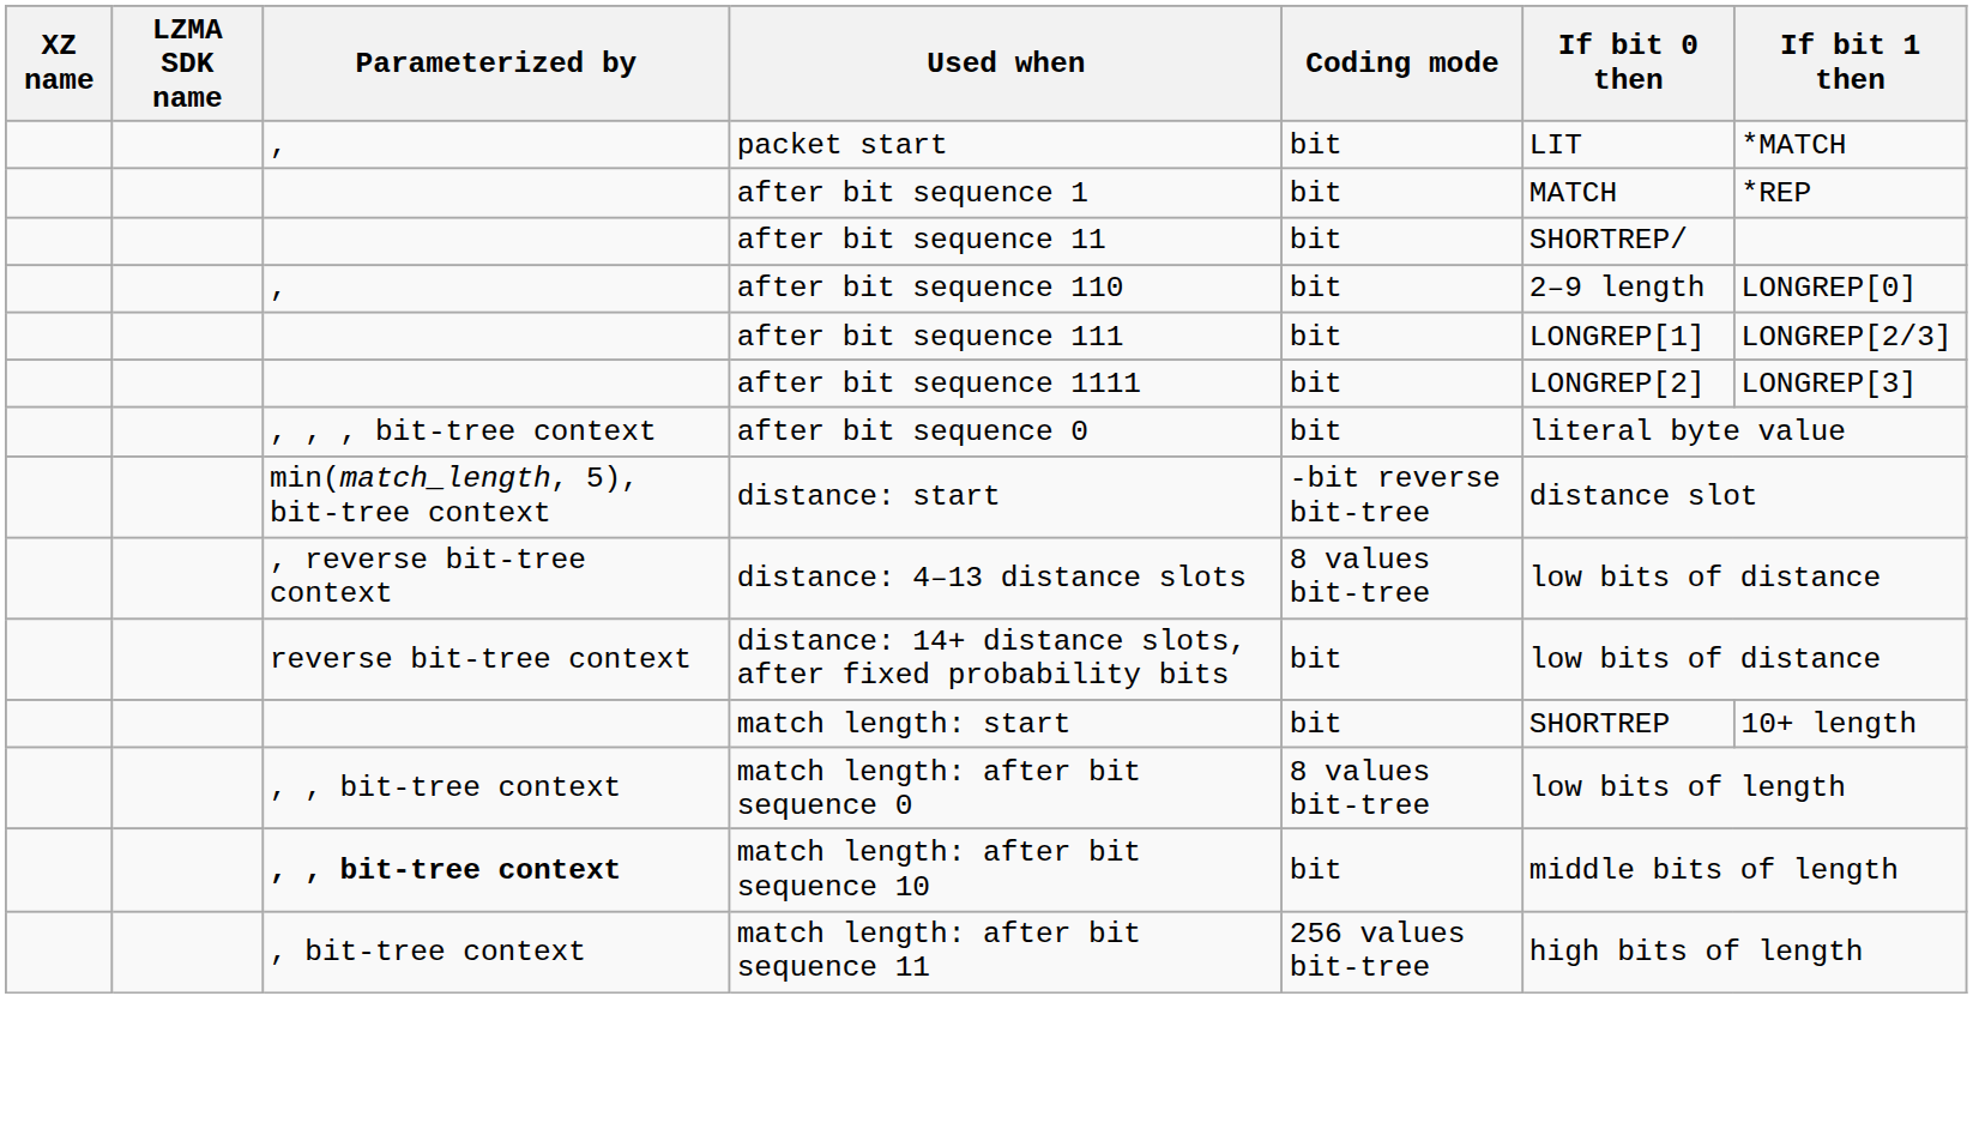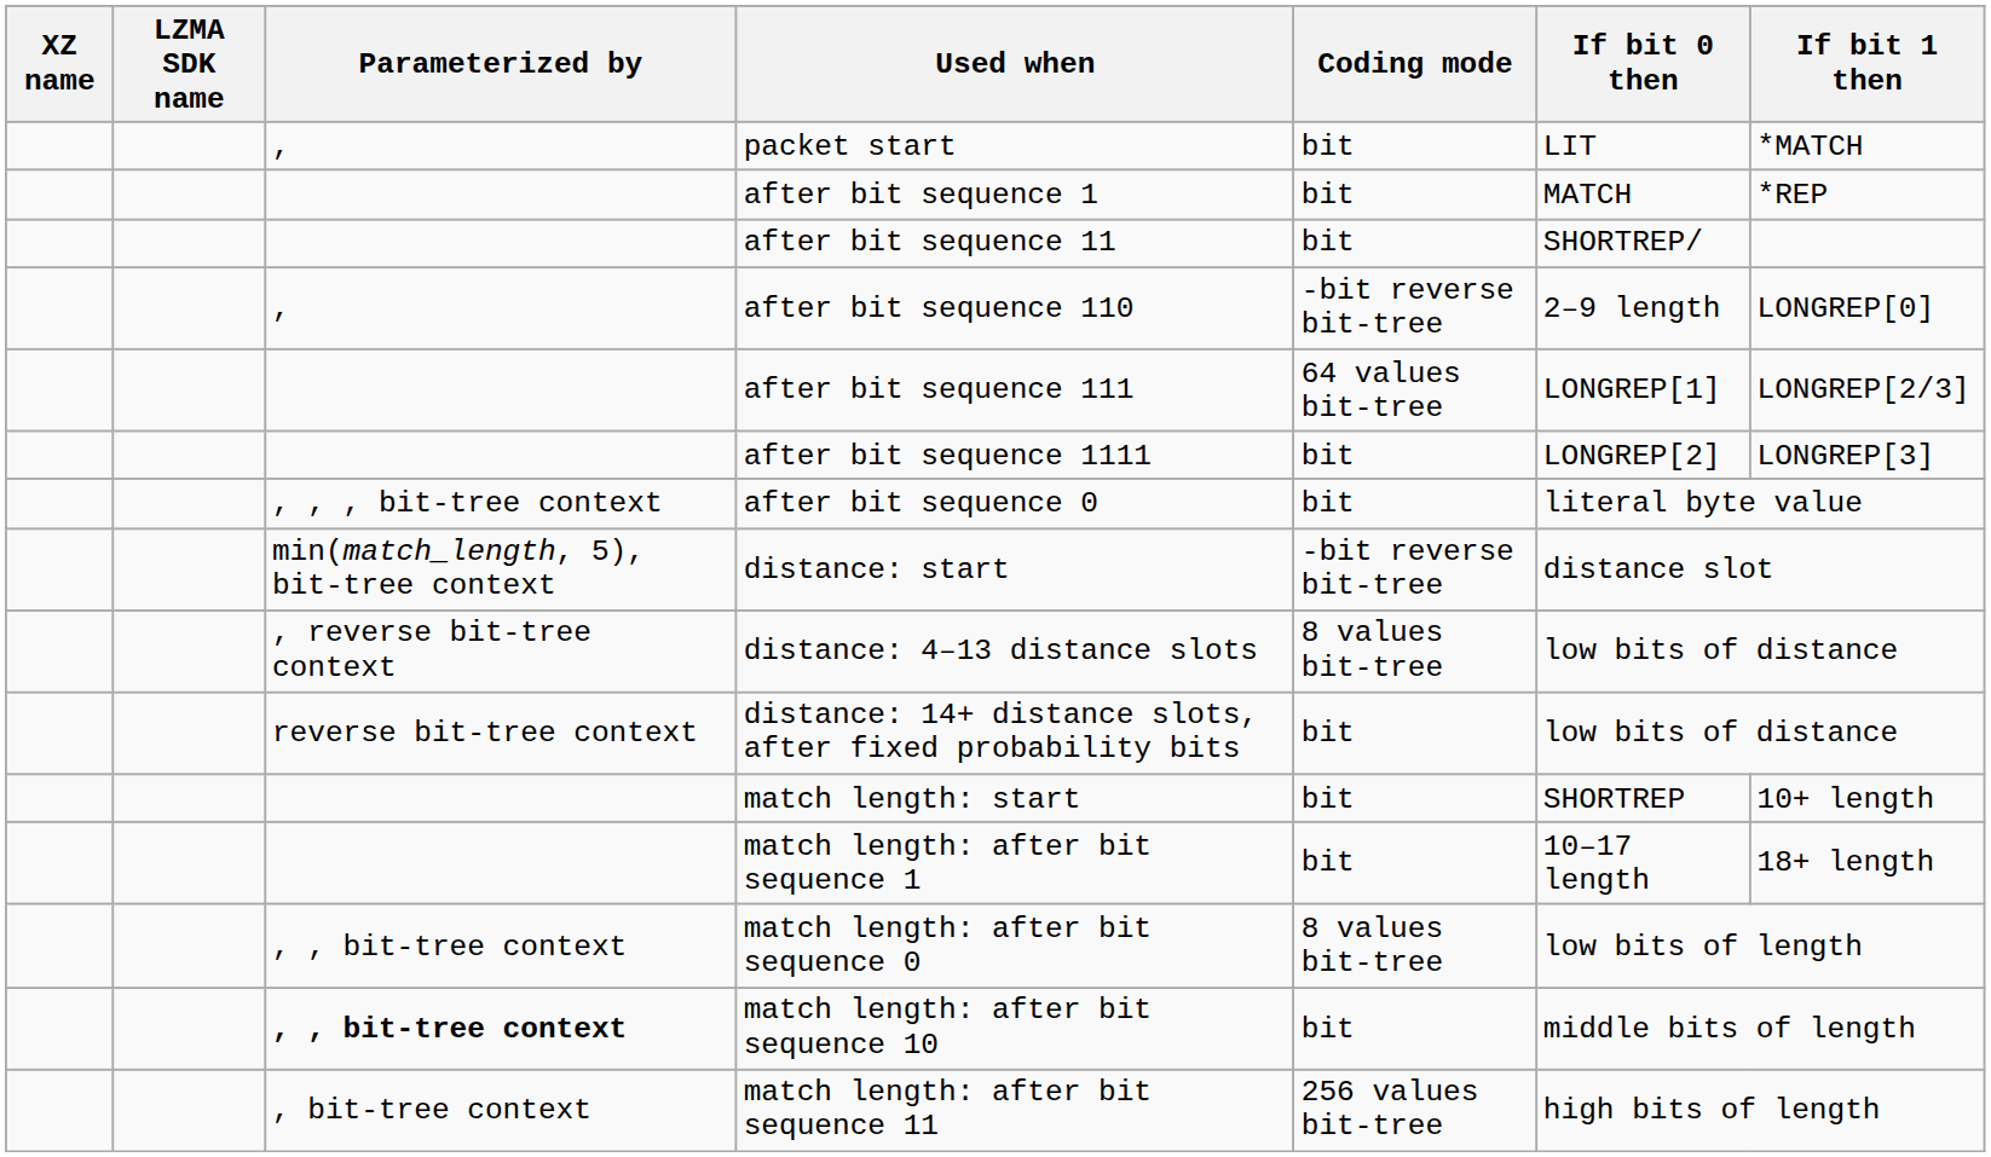 <table class="wikitable" border="1">
 <tr>
 <th>XZ name</th>
 <th>LZMA SDK name</th>
 <th>Parameterized by</th>
 <th>Used when</th>
 <th>Coding mode</th>
 <th>If bit 0 then</th>
 <th>If bit 1 then</th>
 </tr>
 <tr>
 <td></td>
 <td></td>
 <td>, </td>
 <td>packet start</td>
 <td>bit</td>
 <td>LIT</td>
 <td>*MATCH</td>
 </tr>
 <tr>
 <td></td>
 <td></td>
 <td></td>
 <td>after bit sequence 1</td>
 <td>bit</td>
 <td>MATCH</td>
 <td>*REP</td>
 </tr>
 <tr>
 <td></td>
 <td></td>
 <td></td>
 <td>after bit sequence 11</td>
 <td>bit</td>
 <td>SHORTREP/</td>
 <td></td>
 </tr>
 <tr>
 <td></td>
 <td></td>
 <td>, </td>
 <td>after bit sequence 110</td>
-<td>bit</td>
+<td>-bit reverse bit-tree</td>
 <td>2–9 length</td>
 <td>LONGREP[0]</td>
 </tr>
 <tr>
 <td></td>
 <td></td>
 <td></td>
 <td>after bit sequence 111</td>
-<td>bit</td>
+<td>64 values bit-tree</td>
 <td>LONGREP[1]</td>
 <td>LONGREP[2/3]</td>
 </tr>
 <tr>
 <td></td>
 <td></td>
 <td></td>
 <td>after bit sequence 1111</td>
 <td>bit</td>
 <td>LONGREP[2]</td>
 <td>LONGREP[3]</td>
 </tr>
 <tr>
 <td></td>
 <td></td>
 <td>, , , bit-tree context</td>
 <td>after bit sequence 0</td>
 <td>bit</td>
 <td colspan="2">literal byte value</td>
 </tr>
 <tr>
 <td></td>
 <td></td>
 <td><code>min(<em>match_length</em>, 5)</code>, bit-tree context</td>
 <td>distance: start</td>
 <td>-bit reverse bit-tree</td>
 <td colspan="2">distance slot</td>
 </tr>
 <tr>
 <td></td>
 <td></td>
 <td>, reverse bit-tree context</td>
 <td>distance: 4–13 distance slots</td>
 <td>8 values bit-tree</td>
 <td colspan="2">low bits of distance</td>
 </tr>
 <tr>
 <td></td>
 <td></td>
 <td>reverse bit-tree context</td>
 <td>distance: 14+ distance slots, after fixed probability bits</td>
 <td>bit</td>
 <td colspan="2">low bits of distance</td>
 </tr>
 <tr>
 <td></td>
 <td></td>
 <td></td>
 <td>match length: start</td>
 <td>bit</td>
 <td>SHORTREP</td>
 <td>10+ length</td>
 </tr>
 <tr>
 <td></td>
 <td></td>
+<td></td>
+<td>match length: after bit sequence 1</td>
+<td>bit</td>
+<td>10–17 length</td>
+<td>18+ length</td>
+</tr>
+<tr>
+<td></td>
+<td></td>
 <td>, , bit-tree context</td>
 <td>match length: after bit sequence 0</td>
 <td>8 values bit-tree</td>
 <td colspan="2">low bits of length</td>
 </tr>
 <tr>
 <td></td>
 <td></td>
 <td><strong>, , bit-tree context</strong></td>
 <td>match length: after bit sequence 10</td>
 <td>bit</td>
 <td colspan="2">middle bits of length</td>
 </tr>
 <tr>
 <td></td>
 <td></td>
 <td>, bit-tree context</td>
 <td>match length: after bit sequence 11</td>
 <td>256 values bit-tree</td>
 <td colspan="2">high bits of length</td>
 </tr>
 </table>
